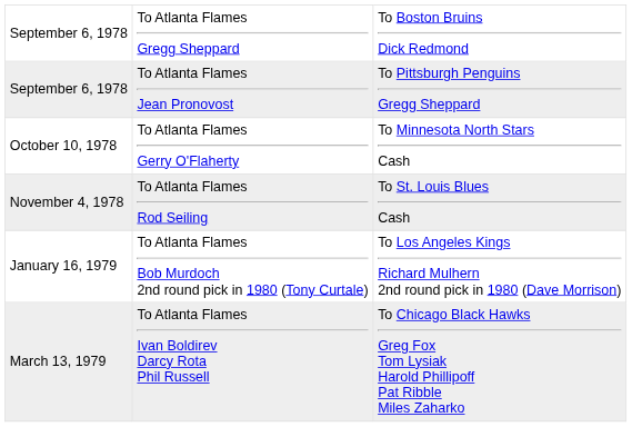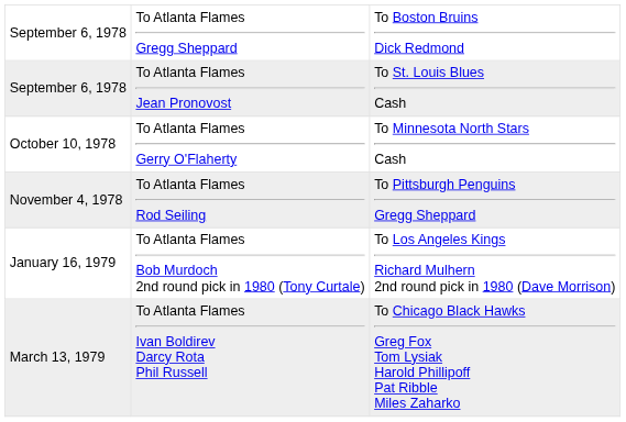 <table border=1 style="border-collapse:collapse" bordercolor="#DFDFDF"  cellpadding="5">
 <tr>
 <td>September 6, 1978</td>
 <td valign="top">To  Atlanta Flames <hr><a href='#'>Gregg Sheppard</a></td>
 <td valign="top">To  <a href='#'>Boston Bruins</a> <hr><a href='#'>Dick Redmond</a></td>
 </tr>
 <tr bgcolor="#eeeeee">
 <td>September 6, 1978</td>
 <td valign="top">To  Atlanta Flames <hr><a href='#'>Jean Pronovost</a></td>
-<td valign="top">To  <a href='#'>Pittsburgh Penguins</a> <hr><a href='#'>Gregg Sheppard</a></td>
+<td valign="top">To  <a href='#'>St. Louis Blues</a> <hr>Cash</td>
 </tr>
 <tr>
 <td>October 10, 1978</td>
 <td valign="top">To  Atlanta Flames <hr><a href='#'>Gerry O'Flaherty</a></td>
 <td valign="top">To  <a href='#'>Minnesota North Stars</a> <hr>Cash</td>
 </tr>
 <tr bgcolor="#eeeeee">
 <td>November 4, 1978</td>
 <td valign="top">To  Atlanta Flames <hr><a href='#'>Rod Seiling</a></td>
-<td valign="top">To  <a href='#'>St. Louis Blues</a> <hr>Cash</td>
+<td valign="top">To  <a href='#'>Pittsburgh Penguins</a> <hr><a href='#'>Gregg Sheppard</a></td>
 </tr>
 <tr>
 <td>January 16, 1979</td>
 <td valign="top">To  Atlanta Flames <hr><a href='#'>Bob Murdoch</a><br>2nd round pick in <a href='#'>1980</a> (<a href='#'>Tony Curtale</a>)</td>
 <td valign="top">To  <a href='#'>Los Angeles Kings</a> <hr><a href='#'>Richard Mulhern</a><br>2nd round pick in <a href='#'>1980</a> (<a href='#'>Dave Morrison</a>)</td>
 </tr>
 <tr bgcolor="#eeeeee">
 <td>March 13, 1979</td>
 <td valign="top">To  Atlanta Flames <hr><a href='#'>Ivan Boldirev</a><br><a href='#'>Darcy Rota</a><br><a href='#'>Phil Russell</a></td>
 <td valign="top">To  <a href='#'>Chicago Black Hawks</a> <hr><a href='#'>Greg Fox</a><br><a href='#'>Tom Lysiak</a><br><a href='#'>Harold Phillipoff</a><br><a href='#'>Pat Ribble</a><br><a href='#'>Miles Zaharko</a></td>
 </tr>
 </table>
